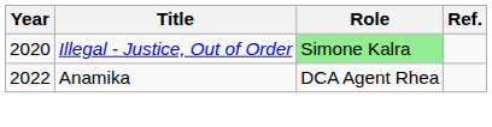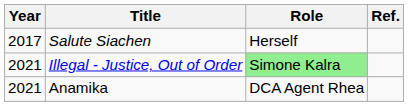 <table class="wikitable">
 <tr>
 <th>Year</th>
 <th>Title</th>
 <th>Role</th>
 <th>Ref.</th>
 </tr>
 <tr>
-<td>2020</td>
+<td>2017</td>
+<td><em>Salute Siachen</em></td>
+<td>Herself</td>
+<td></td>
+</tr>
+<tr>
+<td>2021</td>
 <td><em><a href='#'>Illegal - Justice, Out of Order</a></em></td>
 <td style="background: lightgreen;">Simone Kalra</td>
 <td></td>
 </tr>
 <tr>
-<td>2022</td>
+<td>2021</td>
 <td>Anamika</td>
 <td>DCA Agent Rhea</td>
 <td></td>
 </tr>
 </table>
